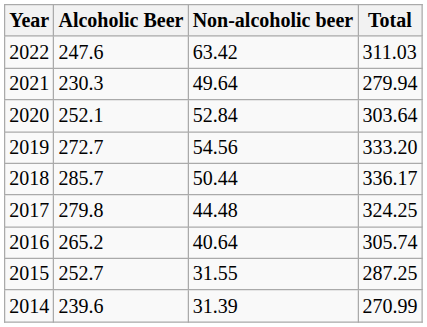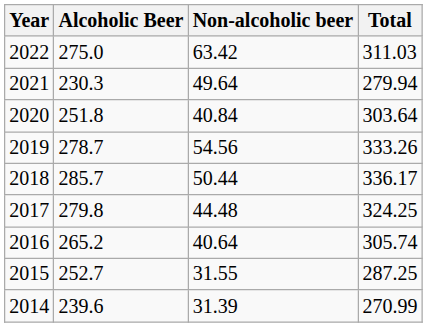 <table class="wikitable sortable static-row-numbers static-row-header-text">
 <tr>
 <th>Year</th>
 <th>Alcoholic Beer</th>
 <th>Non-alcoholic beer</th>
 <th>Total</th>
 </tr>
 <tr>
 <td>2022</td>
-<td>247.6</td>
+<td>275.0</td>
 <td>63.42</td>
 <td>311.03</td>
 </tr>
 <tr>
 <td>2021</td>
 <td>230.3</td>
 <td>49.64</td>
 <td>279.94</td>
 </tr>
 <tr>
 <td>2020</td>
-<td>252.1</td>
-<td>52.84</td>
+<td>251.8</td>
+<td>40.84</td>
 <td>303.64</td>
 </tr>
 <tr>
 <td>2019</td>
-<td>272.7</td>
+<td>278.7</td>
 <td>54.56</td>
-<td>333.20</td>
+<td>333.26</td>
 </tr>
 <tr>
 <td>2018</td>
 <td>285.7</td>
 <td>50.44</td>
 <td>336.17</td>
 </tr>
 <tr>
 <td>2017</td>
 <td>279.8</td>
 <td>44.48</td>
 <td>324.25</td>
 </tr>
 <tr>
 <td>2016</td>
 <td>265.2</td>
 <td>40.64</td>
 <td>305.74</td>
 </tr>
 <tr>
 <td>2015</td>
 <td>252.7</td>
 <td>31.55</td>
 <td>287.25</td>
 </tr>
 <tr>
 <td>2014</td>
 <td>239.6</td>
 <td>31.39</td>
 <td>270.99</td>
 </tr>
 </table>
